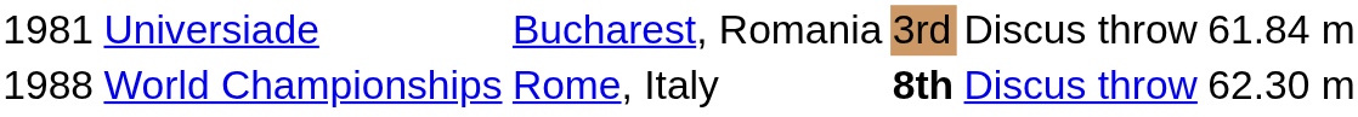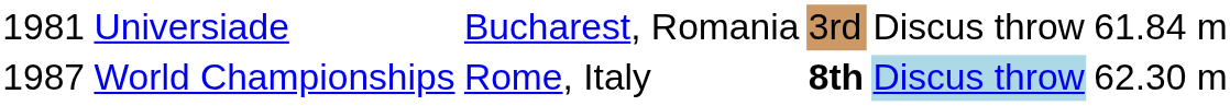 <table>
 <tr>
 <td>1981</td>
 <td><a href='#'>Universiade</a></td>
 <td><a href='#'>Bucharest</a>, Romania</td>
 <td bgcolor=cc9966>3rd</td>
 <td>Discus throw</td>
 <td>61.84 m</td>
 </tr>
 <tr>
-<td>1988</td>
+<td>1987</td>
 <td><a href='#'>World Championships</a></td>
 <td><a href='#'>Rome</a>, Italy</td>
 <td><strong>8th</strong></td>
-<td><a href='#'>Discus throw</a></td>
+<td style="background: lightblue;"><a href='#'>Discus throw</a></td>
 <td>62.30 m</td>
 </tr>
 </table>
